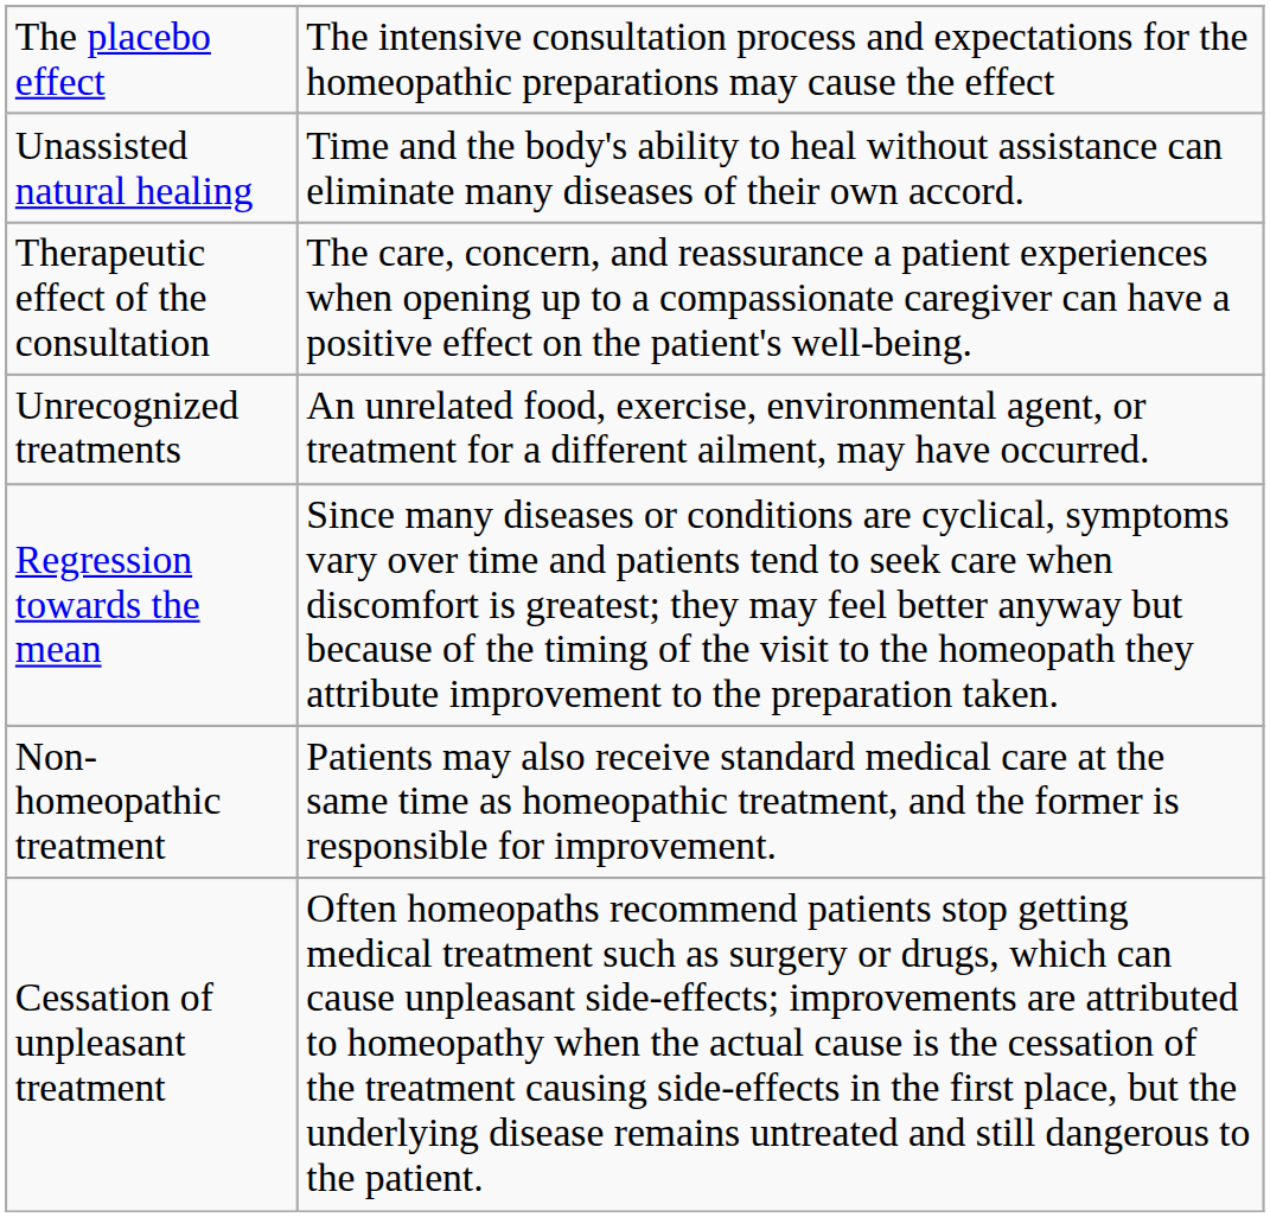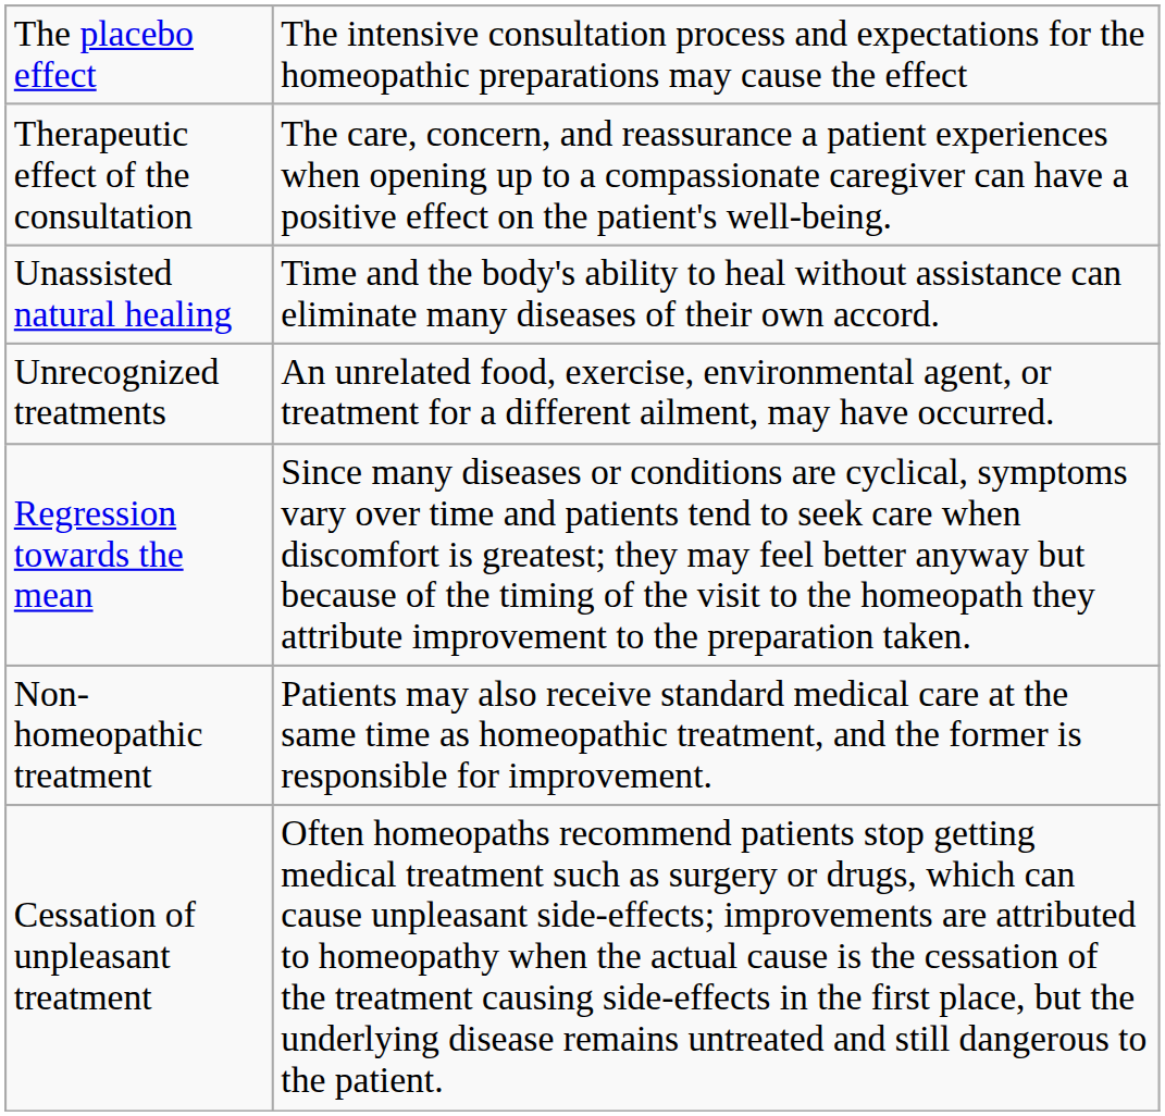 <table class="wikitable floatright" style="width:40%;">
 <tr>
 <td>The <a href='#'>placebo effect</a></td>
 <td>The intensive consultation process and expectations for the homeopathic preparations may cause the effect</td>
 </tr>
 <tr>
+<td>Therapeutic effect of the consultation</td>
+<td>The care, concern, and reassurance a patient experiences when opening up to a compassionate caregiver can have a positive effect on the patient's well-being.</td>
+</tr>
+<tr>
 <td>Unassisted <a href='#'>natural healing</a></td>
 <td>Time and the body's ability to heal without assistance can eliminate many diseases of their own accord.</td>
-</tr>
-<tr>
-<td>Therapeutic effect of the consultation</td>
-<td>The care, concern, and reassurance a patient experiences when opening up to a compassionate caregiver can have a positive effect on the patient's well-being.</td>
 </tr>
 <tr>
 <td>Unrecognized treatments</td>
 <td>An unrelated food, exercise, environmental agent, or treatment for a different ailment, may have occurred.</td>
 </tr>
 <tr>
 <td><a href='#'>Regression towards the mean</a></td>
 <td>Since many diseases or conditions are cyclical, symptoms vary over time and patients tend to seek care when discomfort is greatest; they may feel better anyway but because of the timing of the visit to the homeopath they attribute improvement to the preparation taken.</td>
 </tr>
 <tr>
 <td>Non-homeopathic treatment</td>
 <td>Patients may also receive standard medical care at the same time as homeopathic treatment, and the former is responsible for improvement.</td>
 </tr>
 <tr>
 <td>Cessation of unpleasant treatment</td>
 <td>Often homeopaths recommend patients stop getting medical treatment such as surgery or drugs, which can cause unpleasant side-effects; improvements are attributed to homeopathy when the actual cause is the cessation of the treatment causing side-effects in the first place, but the underlying disease remains untreated and still dangerous to the patient.</td>
 </tr>
 </table>
